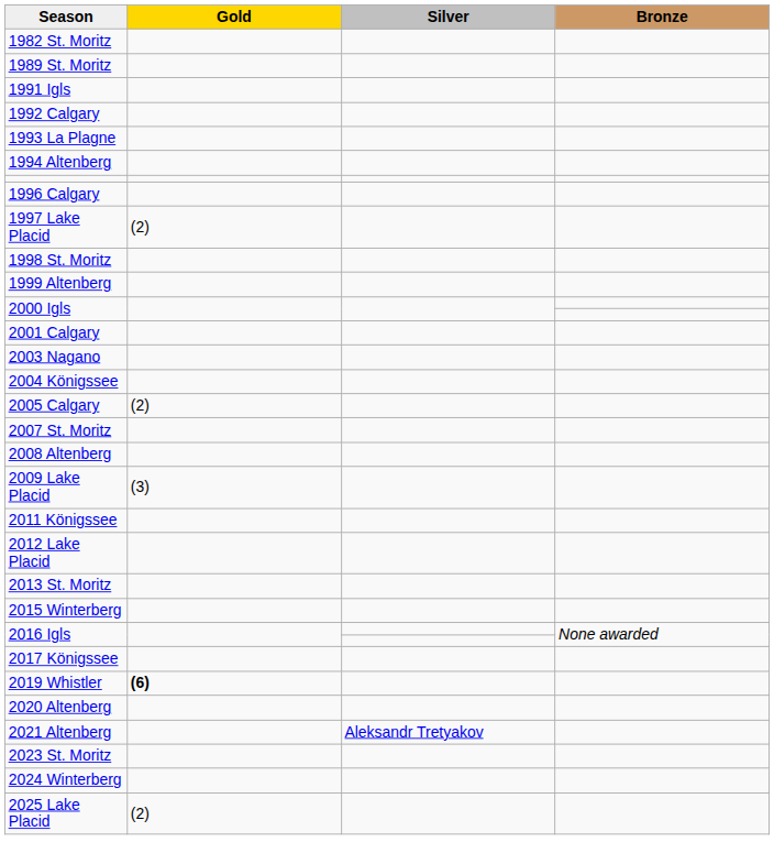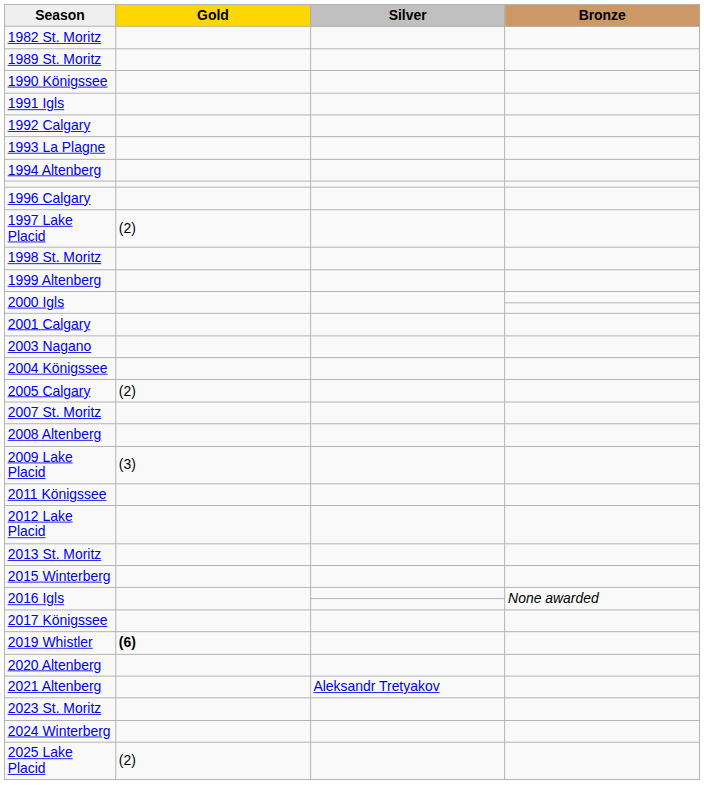 <table class="wikitable sortable" style="width:800px;">
 <tr>
 <th style="width:16%; background:#efefef;">Season</th>
 <th style="width:28%; background:gold">Gold</th>
 <th style="width:28%; background:silver">Silver</th>
 <th style="width:28%; background:#CC9966">Bronze</th>
 </tr>
 <tr>
 <td><a href='#'>1982 St. Moritz</a></td>
 <td></td>
 <td></td>
 <td></td>
 </tr>
 <tr>
 <td><a href='#'>1989 St. Moritz</a></td>
+<td></td>
+<td></td>
+<td></td>
+</tr>
+<tr>
+<td><a href='#'>1990 Königssee</a></td>
 <td></td>
 <td></td>
 <td></td>
 </tr>
 <tr>
 <td><a href='#'>1991 Igls</a></td>
 <td></td>
 <td></td>
 <td></td>
 </tr>
 <tr>
 <td><a href='#'>1992 Calgary</a></td>
 <td></td>
 <td></td>
 <td></td>
 </tr>
 <tr>
 <td><a href='#'>1993 La Plagne</a></td>
 <td></td>
 <td></td>
 <td></td>
 </tr>
 <tr>
 <td><a href='#'>1994 Altenberg</a></td>
 <td></td>
 <td></td>
 <td></td>
 </tr>
 <tr>
 <td><a href='#'></a></td>
 <td></td>
 <td></td>
 <td></td>
 </tr>
 <tr>
 <td><a href='#'>1996 Calgary</a></td>
 <td></td>
 <td></td>
 <td></td>
 </tr>
 <tr>
 <td><a href='#'>1997 Lake Placid</a></td>
 <td> (2)</td>
 <td></td>
 <td></td>
 </tr>
 <tr>
 <td><a href='#'>1998 St. Moritz</a></td>
 <td></td>
 <td></td>
 <td></td>
 </tr>
 <tr>
 <td><a href='#'>1999 Altenberg</a></td>
 <td></td>
 <td></td>
 <td></td>
 </tr>
 <tr>
 <td rowspan=2><a href='#'>2000 Igls</a></td>
 <td rowspan=2></td>
 <td rowspan=2></td>
 <td></td>
 </tr>
 <tr>
 <td></td>
 </tr>
 <tr>
 <td><a href='#'>2001 Calgary</a></td>
 <td></td>
 <td></td>
 <td></td>
 </tr>
 <tr>
 <td><a href='#'>2003 Nagano</a></td>
 <td></td>
 <td></td>
 <td></td>
 </tr>
 <tr>
 <td><a href='#'>2004 Königssee</a></td>
 <td></td>
 <td></td>
 <td></td>
 </tr>
 <tr>
 <td><a href='#'>2005 Calgary</a></td>
 <td> (2)</td>
 <td></td>
 <td></td>
 </tr>
 <tr>
 <td><a href='#'>2007 St. Moritz</a></td>
 <td></td>
 <td></td>
 <td></td>
 </tr>
 <tr>
 <td><a href='#'>2008 Altenberg</a></td>
 <td></td>
 <td></td>
 <td></td>
 </tr>
 <tr>
 <td><a href='#'>2009 Lake Placid</a></td>
 <td> (3)</td>
 <td></td>
 <td></td>
 </tr>
 <tr>
 <td><a href='#'>2011 Königssee</a></td>
 <td></td>
 <td></td>
 <td></td>
 </tr>
 <tr>
 <td><a href='#'>2012 Lake Placid</a></td>
 <td></td>
 <td></td>
 <td></td>
 </tr>
 <tr>
 <td><a href='#'>2013 St. Moritz</a></td>
 <td></td>
 <td></td>
 <td></td>
 </tr>
 <tr>
 <td><a href='#'>2015 Winterberg</a></td>
 <td></td>
 <td></td>
 <td></td>
 </tr>
 <tr>
 <td rowspan=2><a href='#'>2016 Igls</a></td>
 <td rowspan=2></td>
 <td></td>
 <td rowspan=2><em>None awarded</em></td>
 </tr>
 <tr>
 <td></td>
 </tr>
 <tr>
 <td><a href='#'>2017 Königssee</a></td>
 <td></td>
 <td></td>
 <td></td>
 </tr>
 <tr>
 <td><a href='#'>2019 Whistler</a></td>
 <td> <strong>(6)</strong></td>
 <td></td>
 <td></td>
 </tr>
 <tr>
 <td><a href='#'>2020 Altenberg</a></td>
 <td></td>
 <td></td>
 <td></td>
 </tr>
 <tr>
 <td><a href='#'>2021 Altenberg</a></td>
 <td></td>
 <td> <a href='#'>Aleksandr Tretyakov</a> </td>
 <td></td>
 </tr>
 <tr>
 <td><a href='#'>2023 St. Moritz</a></td>
 <td></td>
 <td></td>
 <td></td>
 </tr>
 <tr>
 <td><a href='#'>2024 Winterberg</a></td>
 <td></td>
 <td></td>
 <td></td>
 </tr>
 <tr>
 <td><a href='#'>2025 Lake Placid</a></td>
 <td> (2)</td>
 <td></td>
 <td></td>
 </tr>
 </table>
